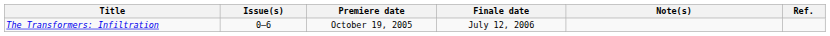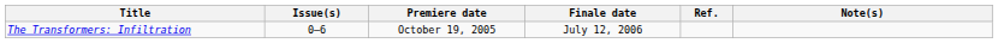 <table class="wikitable" width="100%">
 <tr>
 <th scope="col" width="25%">Title</th>
 <th scope="col" width="10%">Issue(s)</th>
 <th scope="col" width="15%">Premiere date</th>
 <th scope="col" width="15%">Finale date</th>
+<th scope="col" width="5%">Ref.</th>
 <th scope="col" width="25%">Note(s)</th>
-<th scope="col" width="5%">Ref.</th>
 </tr>
 <tr>
 <td><em><a href='#'>The Transformers: Infiltration</a></em></td>
 <td style="text-align: center;">0–6</td>
 <td style="text-align: center;">October 19, 2005</td>
 <td style="text-align: center;">July 12, 2006</td>
 <td></td>
 <td></td>
 </tr>
 </table>
